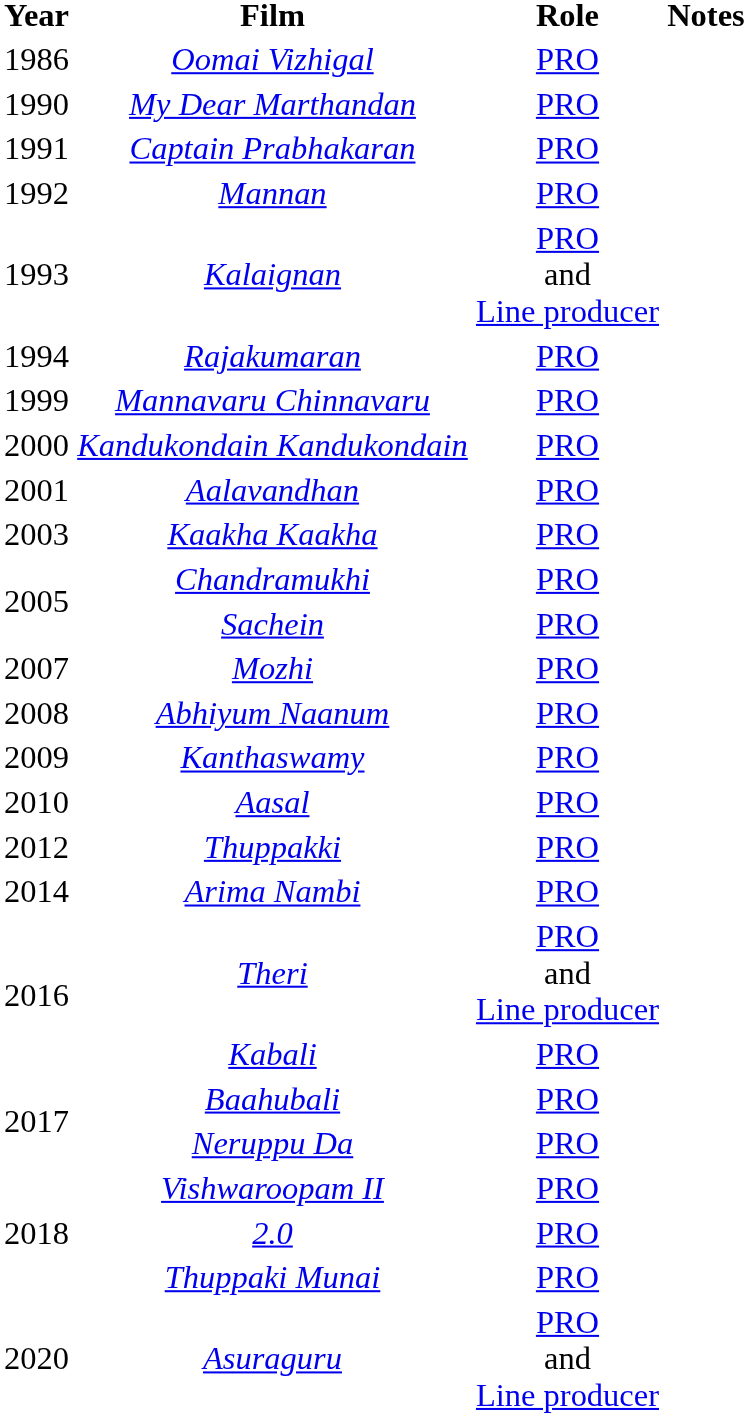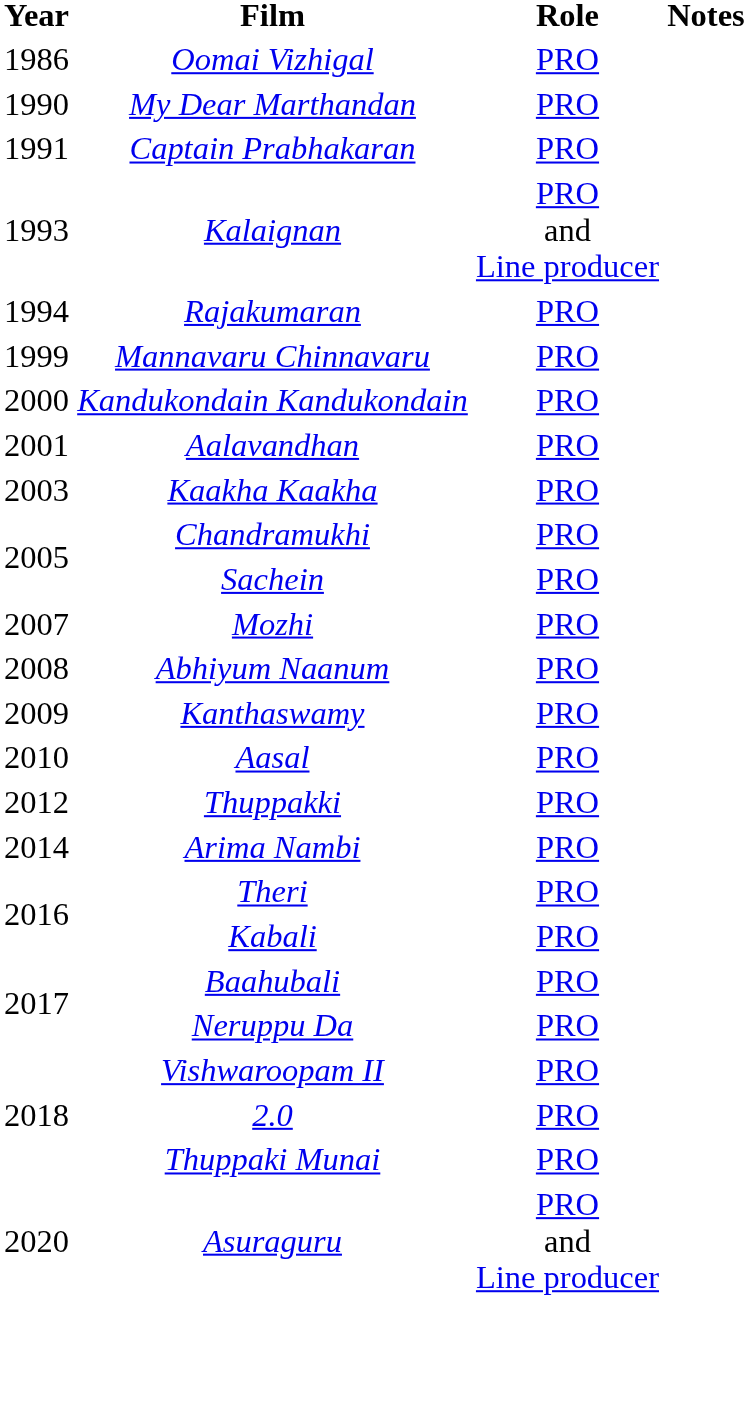 <table class="sortable" class="wikitable">
 <tr>
 <th scope="col">Year</th>
 <th scope="col">Film</th>
 <th scope="col">Role</th>
 <th scope="col" class="unsortable">Notes</th>
 <th scope="col" class="unsortable"></th>
 </tr>
 <tr>
 <td>1986</td>
 <td style="text-align: center;"><em><a href='#'>Oomai Vizhigal</a></em></td>
 <td style="text-align: center;"><a href='#'>PRO</a></td>
 <td style="text-align: center;"></td>
 <td></td>
 </tr>
 <tr>
 <td>1990</td>
 <td style="text-align: center;"><em><a href='#'>My Dear Marthandan</a></em></td>
 <td style="text-align: center;"><a href='#'>PRO</a></td>
 <td style="text-align: center;"></td>
 <td></td>
 </tr>
 <tr>
 <td>1991</td>
 <td style="text-align: center;"><em><a href='#'>Captain Prabhakaran</a></em></td>
-<td style="text-align: center;"><a href='#'>PRO</a></td>
-<td style="text-align: center;"></td>
-<td></td>
-</tr>
-<tr>
-<td>1992</td>
-<td style="text-align: center;"><em><a href='#'>Mannan</a></em></td>
 <td style="text-align: center;"><a href='#'>PRO</a></td>
 <td style="text-align: center;"></td>
 <td></td>
 </tr>
 <tr>
 <td>1993</td>
 <td style="text-align: center;"><em><a href='#'>Kalaignan</a></em></td>
 <td style="text-align: center;"><a href='#'>PRO</a><br>and<br><a href='#'>Line producer</a></td>
 <td style="text-align: center;"></td>
 <td></td>
 </tr>
 <tr>
 <td>1994</td>
 <td style="text-align: center;"><em><a href='#'>Rajakumaran</a></em></td>
 <td style="text-align: center;"><a href='#'>PRO</a></td>
 <td style="text-align: center;"></td>
 <td></td>
 </tr>
 <tr>
 <td>1999</td>
 <td style="text-align: center;"><em><a href='#'>Mannavaru Chinnavaru</a></em></td>
 <td style="text-align: center;"><a href='#'>PRO</a></td>
 <td style="text-align: center;"></td>
 <td></td>
 </tr>
 <tr>
 <td>2000</td>
 <td style="text-align: center;"><em><a href='#'>Kandukondain Kandukondain</a></em></td>
 <td style="text-align: center;"><a href='#'>PRO</a></td>
 <td style="text-align: center;"></td>
 <td></td>
 </tr>
 <tr>
 <td>2001</td>
 <td style="text-align: center;"><em><a href='#'>Aalavandhan</a></em></td>
 <td style="text-align: center;"><a href='#'>PRO</a></td>
 <td style="text-align: center;"></td>
 <td></td>
 </tr>
 <tr>
 <td>2003</td>
 <td style="text-align: center;"><em><a href='#'>Kaakha Kaakha</a></em></td>
 <td style="text-align: center;"><a href='#'>PRO</a></td>
 <td style="text-align: center;"></td>
 <td></td>
 </tr>
 <tr>
 <td rowspan="2">2005</td>
 <td style="text-align: center;"><em><a href='#'>Chandramukhi</a></em></td>
 <td style="text-align: center;"><a href='#'>PRO</a></td>
 <td style="text-align: center;"></td>
 <td></td>
 </tr>
 <tr>
 <td style="text-align: center;"><em><a href='#'>Sachein</a></em></td>
 <td style="text-align: center;"><a href='#'>PRO</a></td>
 <td style="text-align: center;"></td>
 <td></td>
 </tr>
 <tr>
 <td>2007</td>
 <td style="text-align: center;"><em><a href='#'>Mozhi</a></em></td>
 <td style="text-align: center;"><a href='#'>PRO</a></td>
 <td style="text-align: center;"></td>
 <td></td>
 </tr>
 <tr>
 <td>2008</td>
 <td style="text-align: center;"><em><a href='#'>Abhiyum Naanum</a></em></td>
 <td style="text-align: center;"><a href='#'>PRO</a></td>
 <td style="text-align: center;"></td>
 <td></td>
 </tr>
 <tr>
 <td>2009</td>
 <td style="text-align: center;"><em><a href='#'>Kanthaswamy</a></em></td>
 <td style="text-align: center;"><a href='#'>PRO</a></td>
 <td style="text-align: center;"></td>
 <td></td>
 </tr>
 <tr>
 <td>2010</td>
 <td style="text-align: center;"><em><a href='#'>Aasal</a></em></td>
 <td style="text-align: center;"><a href='#'>PRO</a></td>
 <td style="text-align: center;"></td>
 <td></td>
 </tr>
 <tr>
 <td>2012</td>
 <td style="text-align: center;"><em><a href='#'>Thuppakki</a></em></td>
 <td style="text-align: center;"><a href='#'>PRO</a></td>
 <td style="text-align: center;"></td>
 <td></td>
 </tr>
 <tr>
 <td>2014</td>
 <td style="text-align: center;"><em><a href='#'>Arima Nambi</a></em></td>
 <td style="text-align: center;"><a href='#'>PRO</a></td>
 <td style="text-align: center;"></td>
 <td></td>
 </tr>
 <tr>
 <td rowspan="2">2016</td>
 <td style="text-align: center;"><em><a href='#'>Theri</a></em></td>
-<td style="text-align: center;"><a href='#'>PRO</a><br>and<br><a href='#'>Line producer</a></td>
+<td style="text-align: center;"><a href='#'>PRO</a></td>
 <td style="text-align: center;"></td>
 <td></td>
 </tr>
 <tr>
 <td style="text-align: center;"><em><a href='#'>Kabali</a></em></td>
 <td style="text-align: center;"><a href='#'>PRO</a></td>
 <td style="text-align: center;"></td>
 <td></td>
 </tr>
 <tr>
 <td rowspan="2">2017</td>
 <td style="text-align: center;"><em><a href='#'>Baahubali</a></em></td>
 <td style="text-align: center;"><a href='#'>PRO</a></td>
 <td style="text-align: center;"></td>
 <td></td>
 </tr>
 <tr>
 <td style="text-align: center;"><em><a href='#'>Neruppu Da</a></em></td>
 <td style="text-align: center;"><a href='#'>PRO</a></td>
 <td style="text-align: center;"></td>
 <td></td>
 </tr>
 <tr>
 <td rowspan="3">2018</td>
 <td style="text-align: center;"><em><a href='#'>Vishwaroopam II</a></em></td>
 <td style="text-align: center;"><a href='#'>PRO</a></td>
 <td style="text-align: center;"></td>
 <td></td>
 </tr>
 <tr>
 <td style="text-align: center;"><em><a href='#'>2.0</a></em></td>
 <td style="text-align: center;"><a href='#'>PRO</a></td>
 <td style="text-align: center;"></td>
 <td></td>
 </tr>
 <tr>
 <td style="text-align: center;"><em><a href='#'>Thuppaki Munai</a></em></td>
 <td style="text-align: center;"><a href='#'>PRO</a></td>
 <td style="text-align: center;"></td>
 <td></td>
 </tr>
 <tr>
 <td>2020</td>
 <td style="text-align: center;"><em><a href='#'>Asuraguru</a></em></td>
 <td style="text-align: center;"><a href='#'>PRO</a><br>and<br><a href='#'>Line producer</a></td>
 <td style="text-align: center;"></td>
 <td></td>
 </tr>
 </table>
